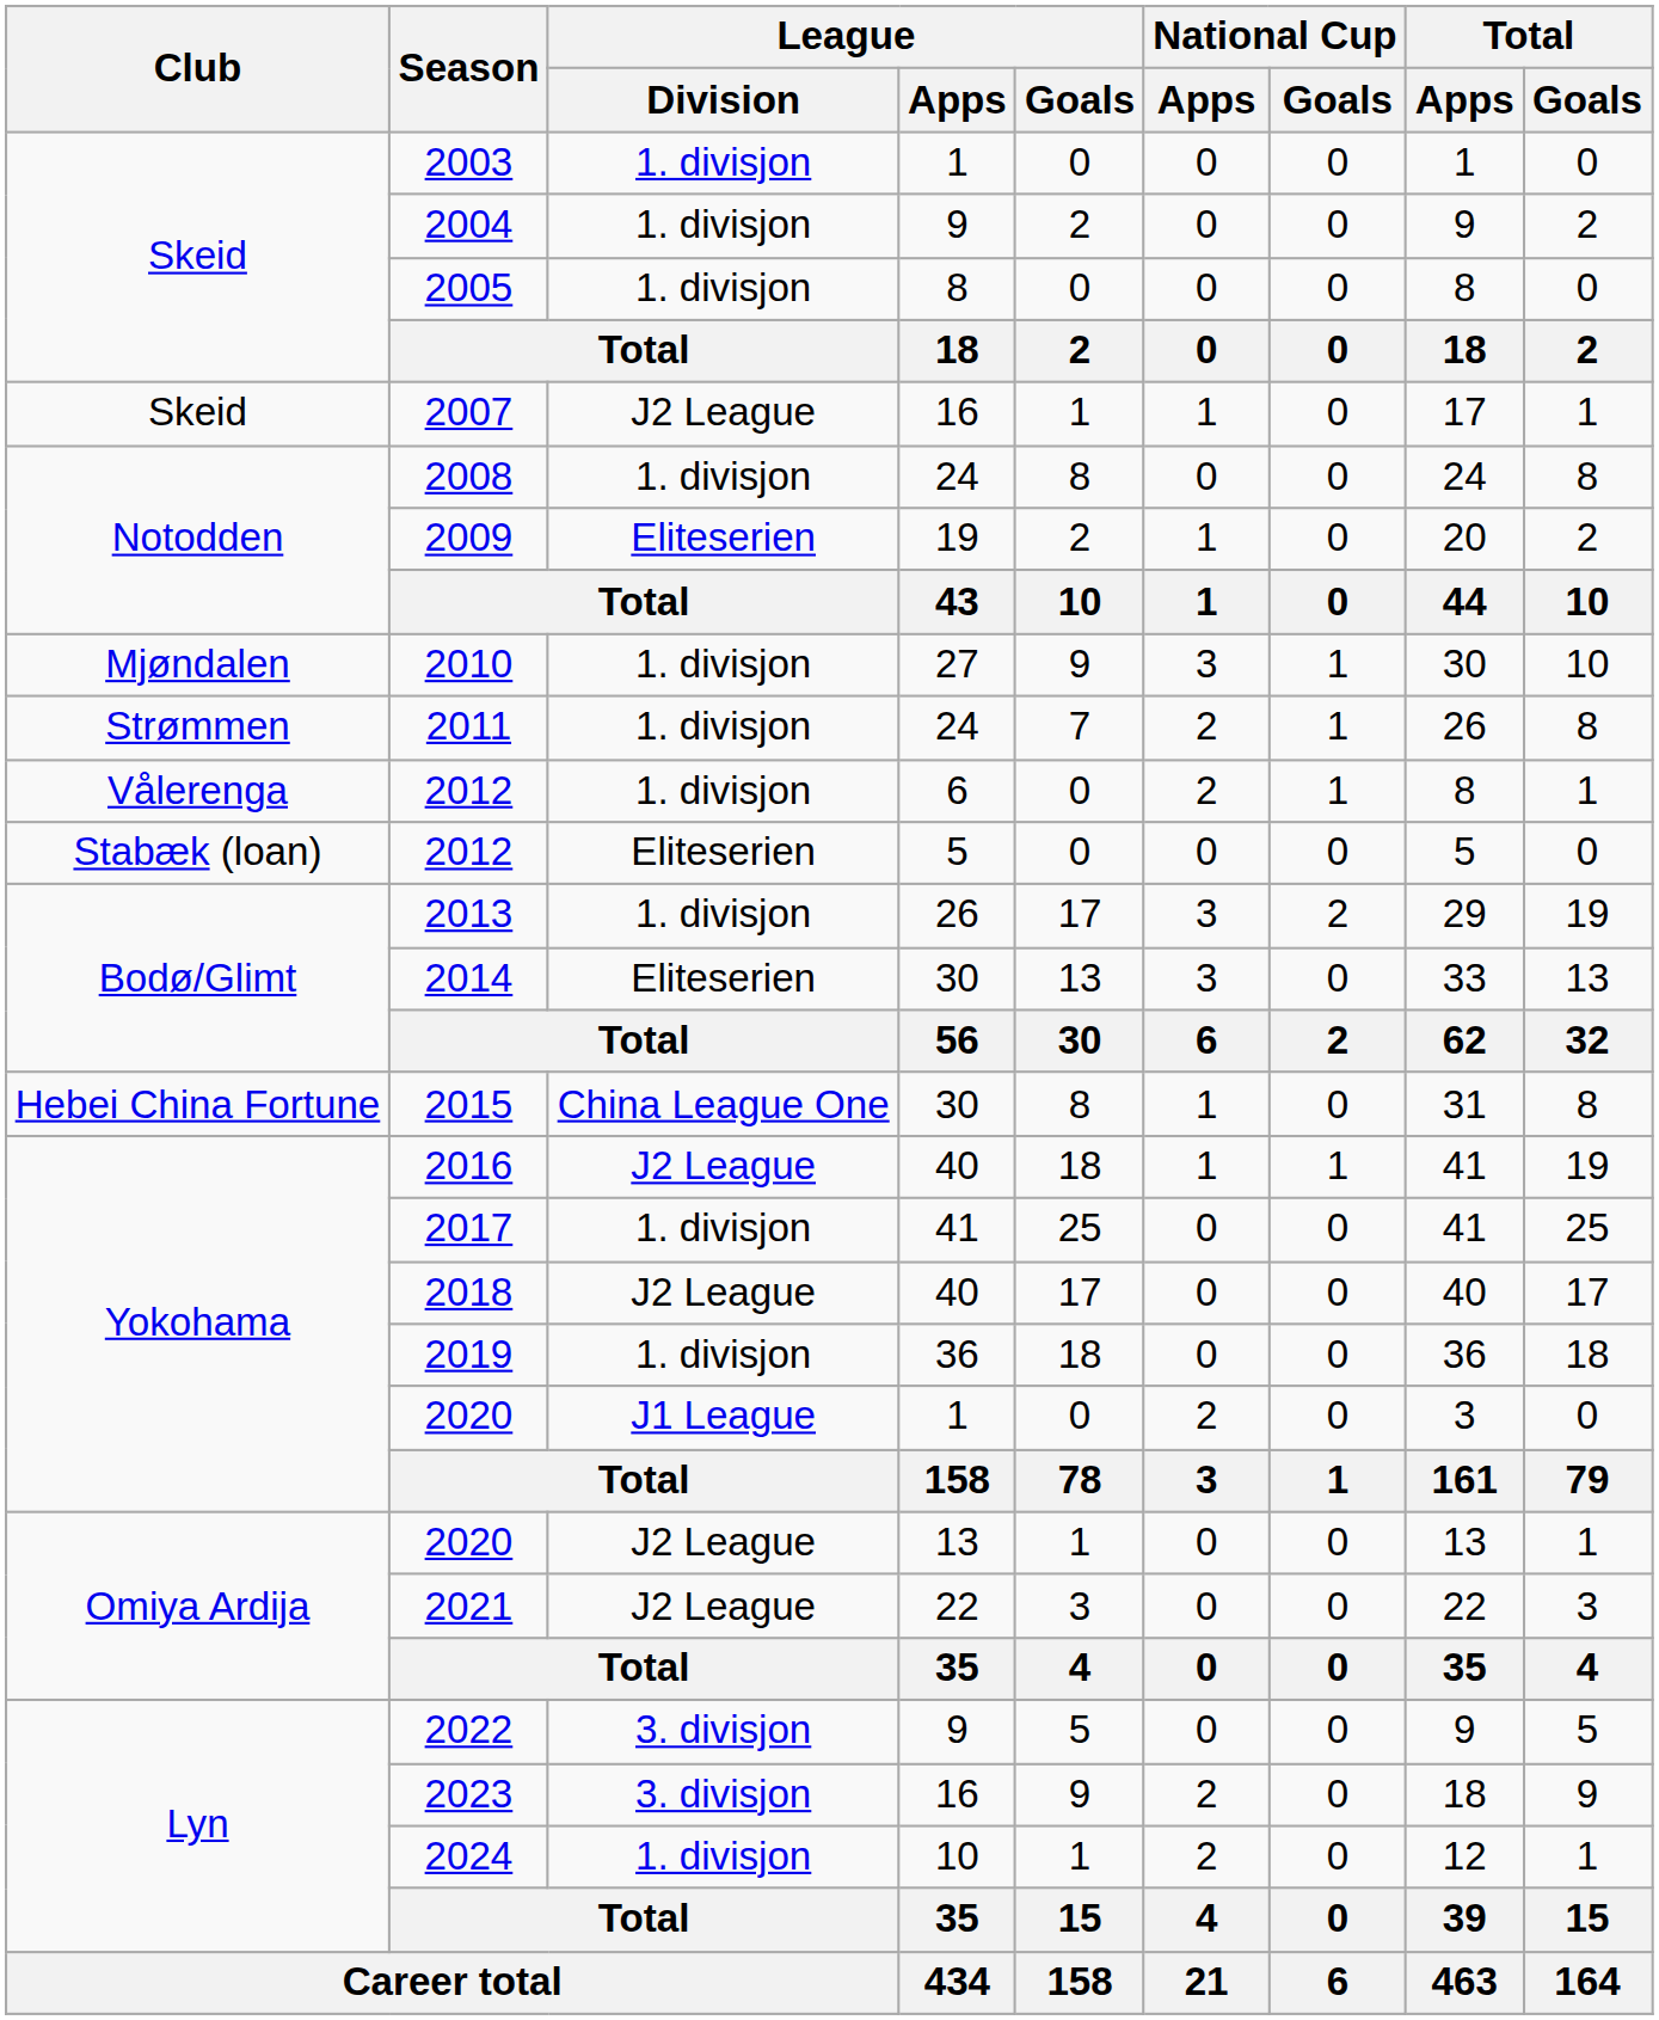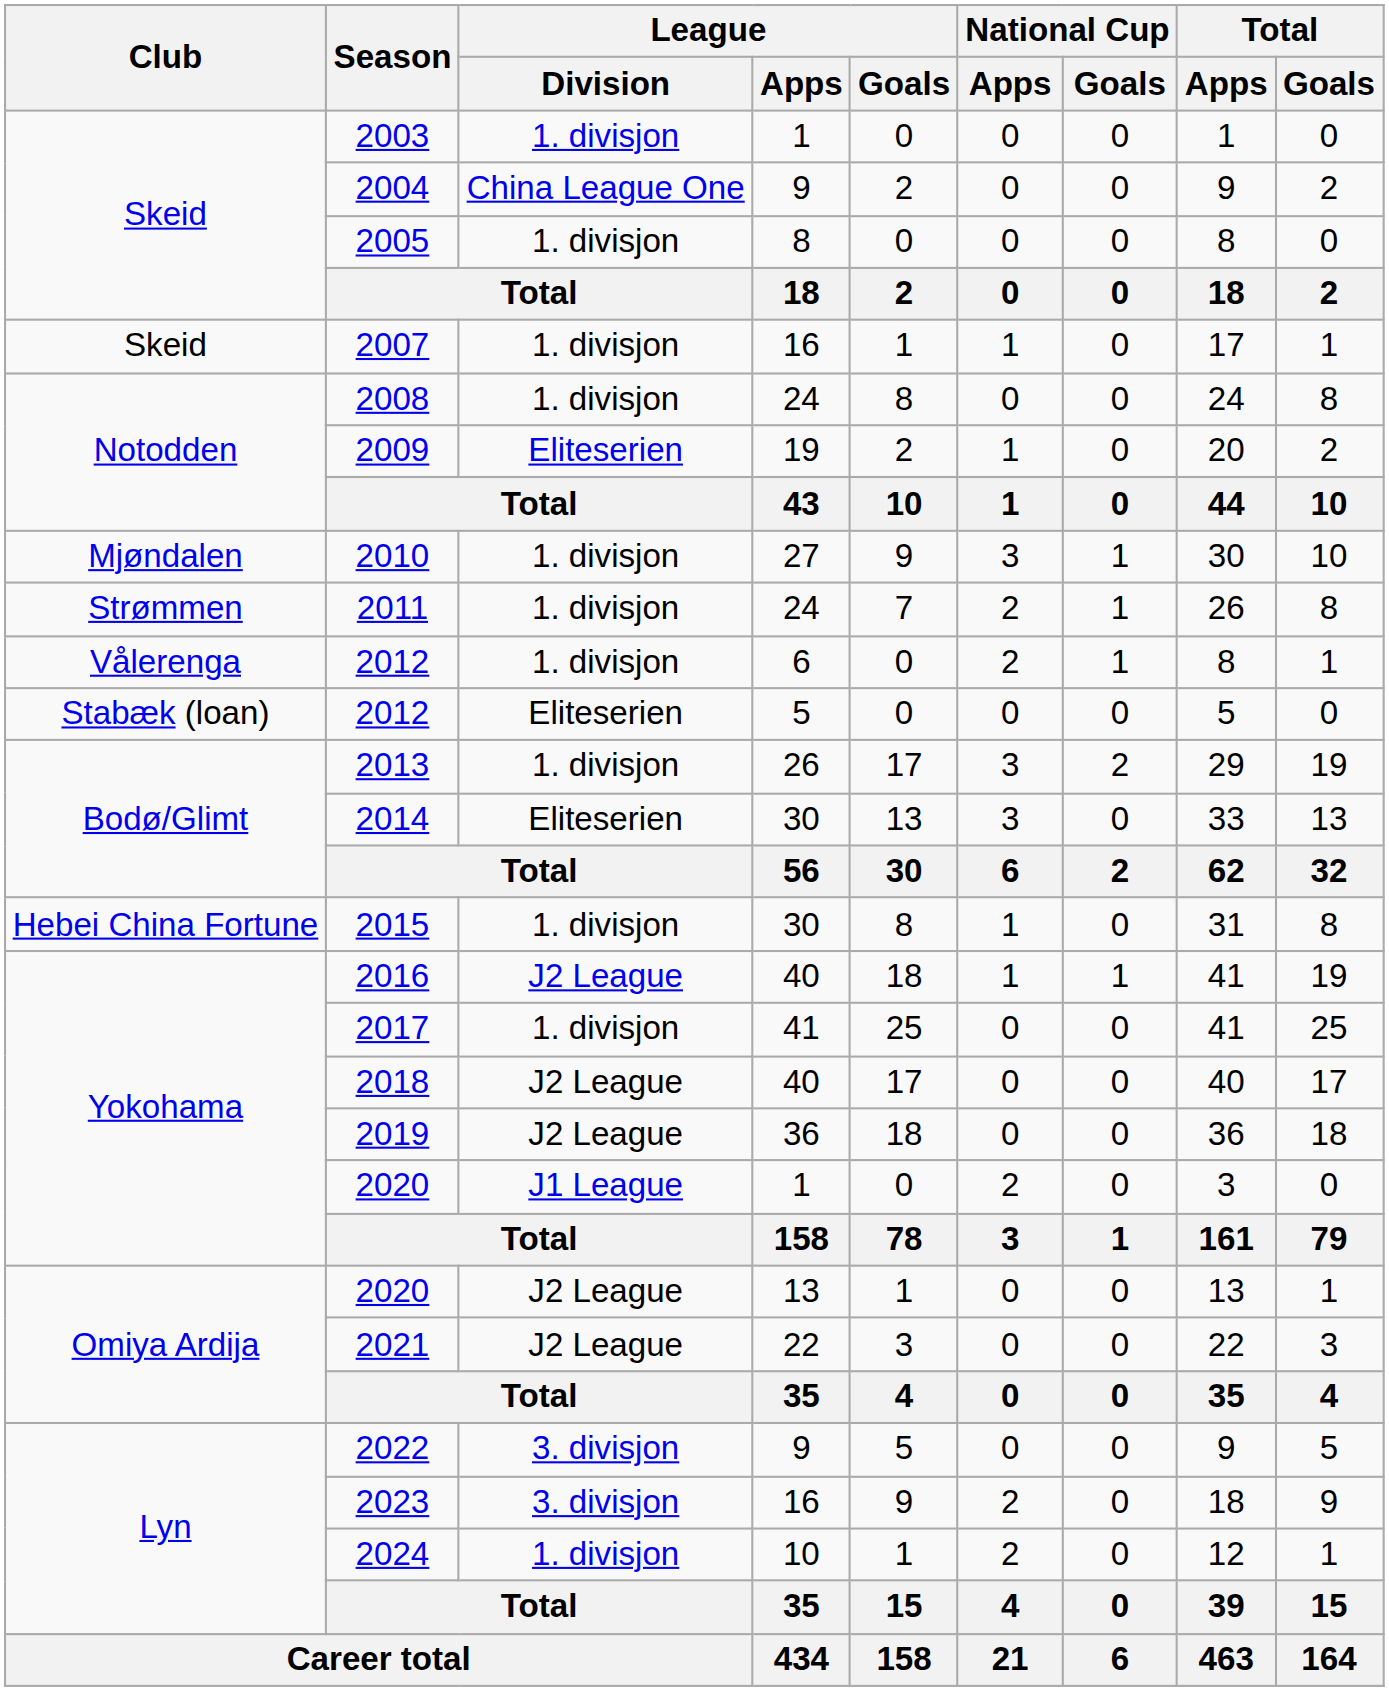 <table class="wikitable" style="text-align: center;">
 <tr>
 <th rowspan="2">Club</th>
 <th rowspan="2">Season</th>
 <th colspan="3">League</th>
 <th colspan="2">National Cup</th>
 <th colspan="2">Total</th>
 </tr>
 <tr>
 <th>Division</th>
 <th>Apps</th>
 <th>Goals</th>
 <th>Apps</th>
 <th>Goals</th>
 <th>Apps</th>
 <th>Goals</th>
 </tr>
 <tr>
 <td rowspan="4"><a href='#'>Skeid</a></td>
 <td><a href='#'>2003</a></td>
 <td><a href='#'>1. divisjon</a></td>
 <td>1</td>
 <td>0</td>
 <td>0</td>
 <td>0</td>
 <td>1</td>
 <td>0</td>
 </tr>
 <tr>
 <td><a href='#'>2004</a></td>
-<td>1. divisjon</td>
+<td><a href='#'>China League One</a></td>
 <td>9</td>
 <td>2</td>
 <td>0</td>
 <td>0</td>
 <td>9</td>
 <td>2</td>
 </tr>
 <tr>
 <td><a href='#'>2005</a></td>
 <td>1. divisjon</td>
 <td>8</td>
 <td>0</td>
 <td>0</td>
 <td>0</td>
 <td>8</td>
 <td>0</td>
 </tr>
 <tr>
 <th colspan="2">Total</th>
 <th>18</th>
 <th>2</th>
 <th>0</th>
 <th>0</th>
 <th>18</th>
 <th>2</th>
 </tr>
 <tr>
 <td>Skeid</td>
 <td><a href='#'>2007</a></td>
-<td>J2 League</td>
+<td>1. divisjon</td>
 <td>16</td>
 <td>1</td>
 <td>1</td>
 <td>0</td>
 <td>17</td>
 <td>1</td>
 </tr>
 <tr>
 <td rowspan="3"><a href='#'>Notodden</a></td>
 <td><a href='#'>2008</a></td>
 <td>1. divisjon</td>
 <td>24</td>
 <td>8</td>
 <td>0</td>
 <td>0</td>
 <td>24</td>
 <td>8</td>
 </tr>
 <tr>
 <td><a href='#'>2009</a></td>
 <td><a href='#'>Eliteserien</a></td>
 <td>19</td>
 <td>2</td>
 <td>1</td>
 <td>0</td>
 <td>20</td>
 <td>2</td>
 </tr>
 <tr>
 <th colspan="2">Total</th>
 <th>43</th>
 <th>10</th>
 <th>1</th>
 <th>0</th>
 <th>44</th>
 <th>10</th>
 </tr>
 <tr>
 <td><a href='#'>Mjøndalen</a></td>
 <td><a href='#'>2010</a></td>
 <td>1. divisjon</td>
 <td>27</td>
 <td>9</td>
 <td>3</td>
 <td>1</td>
 <td>30</td>
 <td>10</td>
 </tr>
 <tr>
 <td><a href='#'>Strømmen</a></td>
 <td><a href='#'>2011</a></td>
 <td>1. divisjon</td>
 <td>24</td>
 <td>7</td>
 <td>2</td>
 <td>1</td>
 <td>26</td>
 <td>8</td>
 </tr>
 <tr>
 <td><a href='#'>Vålerenga</a></td>
 <td><a href='#'>2012</a></td>
 <td>1. divisjon</td>
 <td>6</td>
 <td>0</td>
 <td>2</td>
 <td>1</td>
 <td>8</td>
 <td>1</td>
 </tr>
 <tr>
 <td><a href='#'>Stabæk</a> (loan)</td>
 <td><a href='#'>2012</a></td>
 <td>Eliteserien</td>
 <td>5</td>
 <td>0</td>
 <td>0</td>
 <td>0</td>
 <td>5</td>
 <td>0</td>
 </tr>
 <tr>
 <td rowspan="3"><a href='#'>Bodø/Glimt</a></td>
 <td><a href='#'>2013</a></td>
 <td>1. divisjon</td>
 <td>26</td>
 <td>17</td>
 <td>3</td>
 <td>2</td>
 <td>29</td>
 <td>19</td>
 </tr>
 <tr>
 <td><a href='#'>2014</a></td>
 <td>Eliteserien</td>
 <td>30</td>
 <td>13</td>
 <td>3</td>
 <td>0</td>
 <td>33</td>
 <td>13</td>
 </tr>
 <tr>
 <th colspan="2">Total</th>
 <th>56</th>
 <th>30</th>
 <th>6</th>
 <th>2</th>
 <th>62</th>
 <th>32</th>
 </tr>
 <tr>
 <td><a href='#'>Hebei China Fortune</a></td>
 <td><a href='#'>2015</a></td>
-<td><a href='#'>China League One</a></td>
+<td>1. divisjon</td>
 <td>30</td>
 <td>8</td>
 <td>1</td>
 <td>0</td>
 <td>31</td>
 <td>8</td>
 </tr>
 <tr>
 <td rowspan="6"><a href='#'>Yokohama</a></td>
 <td><a href='#'>2016</a></td>
 <td><a href='#'>J2 League</a></td>
 <td>40</td>
 <td>18</td>
 <td>1</td>
 <td>1</td>
 <td>41</td>
 <td>19</td>
 </tr>
 <tr>
 <td><a href='#'>2017</a></td>
 <td>1. divisjon</td>
 <td>41</td>
 <td>25</td>
 <td>0</td>
 <td>0</td>
 <td>41</td>
 <td>25</td>
 </tr>
 <tr>
 <td><a href='#'>2018</a></td>
 <td>J2 League</td>
 <td>40</td>
 <td>17</td>
 <td>0</td>
 <td>0</td>
 <td>40</td>
 <td>17</td>
 </tr>
 <tr>
 <td><a href='#'>2019</a></td>
-<td>1. divisjon</td>
+<td>J2 League</td>
 <td>36</td>
 <td>18</td>
 <td>0</td>
 <td>0</td>
 <td>36</td>
 <td>18</td>
 </tr>
 <tr>
 <td><a href='#'>2020</a></td>
 <td><a href='#'>J1 League</a></td>
 <td>1</td>
 <td>0</td>
 <td>2</td>
 <td>0</td>
 <td>3</td>
 <td>0</td>
 </tr>
 <tr>
 <th colspan="2">Total</th>
 <th>158</th>
 <th>78</th>
 <th>3</th>
 <th>1</th>
 <th>161</th>
 <th>79</th>
 </tr>
 <tr>
 <td rowspan="3"><a href='#'>Omiya Ardija</a></td>
 <td><a href='#'>2020</a></td>
 <td>J2 League</td>
 <td>13</td>
 <td>1</td>
 <td>0</td>
 <td>0</td>
 <td>13</td>
 <td>1</td>
 </tr>
 <tr>
 <td><a href='#'>2021</a></td>
 <td>J2 League</td>
 <td>22</td>
 <td>3</td>
 <td>0</td>
 <td>0</td>
 <td>22</td>
 <td>3</td>
 </tr>
 <tr>
 <th colspan="2">Total</th>
 <th>35</th>
 <th>4</th>
 <th>0</th>
 <th>0</th>
 <th>35</th>
 <th>4</th>
 </tr>
 <tr>
 <td rowspan="4"><a href='#'>Lyn</a></td>
 <td><a href='#'>2022</a></td>
 <td><a href='#'>3. divisjon</a></td>
 <td>9</td>
 <td>5</td>
 <td>0</td>
 <td>0</td>
 <td>9</td>
 <td>5</td>
 </tr>
 <tr>
 <td><a href='#'>2023</a></td>
 <td><a href='#'>3. divisjon</a></td>
 <td>16</td>
 <td>9</td>
 <td>2</td>
 <td>0</td>
 <td>18</td>
 <td>9</td>
 </tr>
 <tr>
 <td><a href='#'>2024</a></td>
 <td><a href='#'>1. divisjon</a></td>
 <td>10</td>
 <td>1</td>
 <td>2</td>
 <td>0</td>
 <td>12</td>
 <td>1</td>
 </tr>
 <tr>
 <th colspan="2">Total</th>
 <th>35</th>
 <th>15</th>
 <th>4</th>
 <th>0</th>
 <th>39</th>
 <th>15</th>
 </tr>
 <tr>
 <th colspan="3">Career total</th>
 <th>434</th>
 <th>158</th>
 <th>21</th>
 <th>6</th>
 <th>463</th>
 <th>164</th>
 </tr>
 </table>
